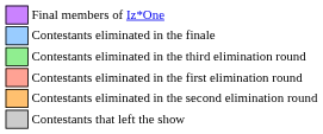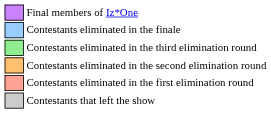 <table class="toccolours" style="font-size: 85%; white-space: nowrap;">
 <tr>
 <td style="background:#CA82FF; border: 1px solid black;">      </td>
 <td>Final members of <a href='#'>Iz*One</a></td>
 </tr>
 <tr>
 <td style="background:#99CCFF; border: 1px solid black;">      </td>
 <td>Contestants eliminated in the finale</td>
 </tr>
 <tr>
 <td style="background:#90EE90; border: 1px solid black;">      </td>
 <td>Contestants eliminated in the third elimination round</td>
 </tr>
 <tr>
+<td style="background:#FFC06F; border: 1px solid black;">      </td>
+<td>Contestants eliminated in the second elimination round</td>
+</tr>
+<tr>
 <td style="background:#FFA294; border: 1px solid black;">      </td>
 <td>Contestants eliminated in the first elimination round</td>
-</tr>
-<tr>
-<td style="background:#FFC06F; border: 1px solid black;">      </td>
-<td>Contestants eliminated in the second elimination round</td>
 </tr>
 <tr>
 <td style="background:#CCCCCC; border: 1px solid black;">      </td>
 <td>Contestants that left the show</td>
 </tr>
 </table>
